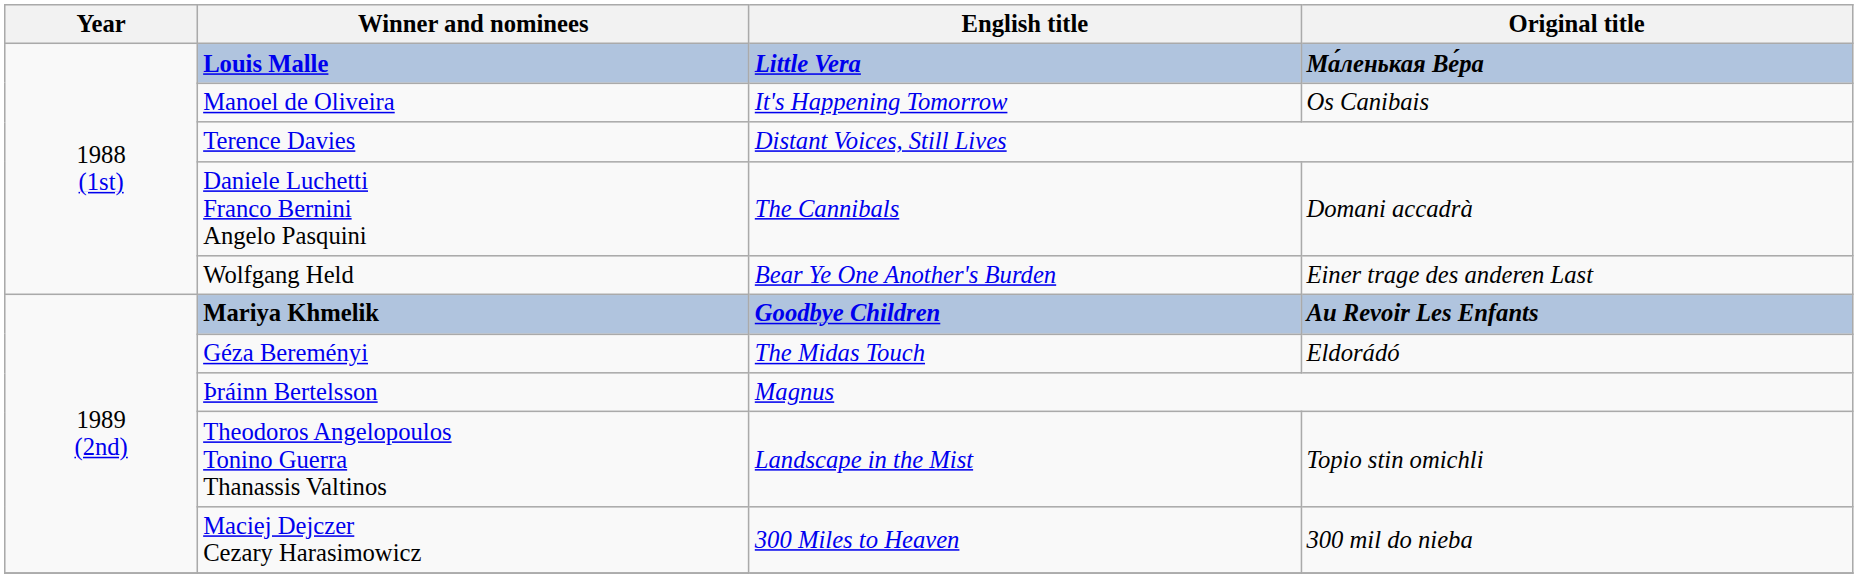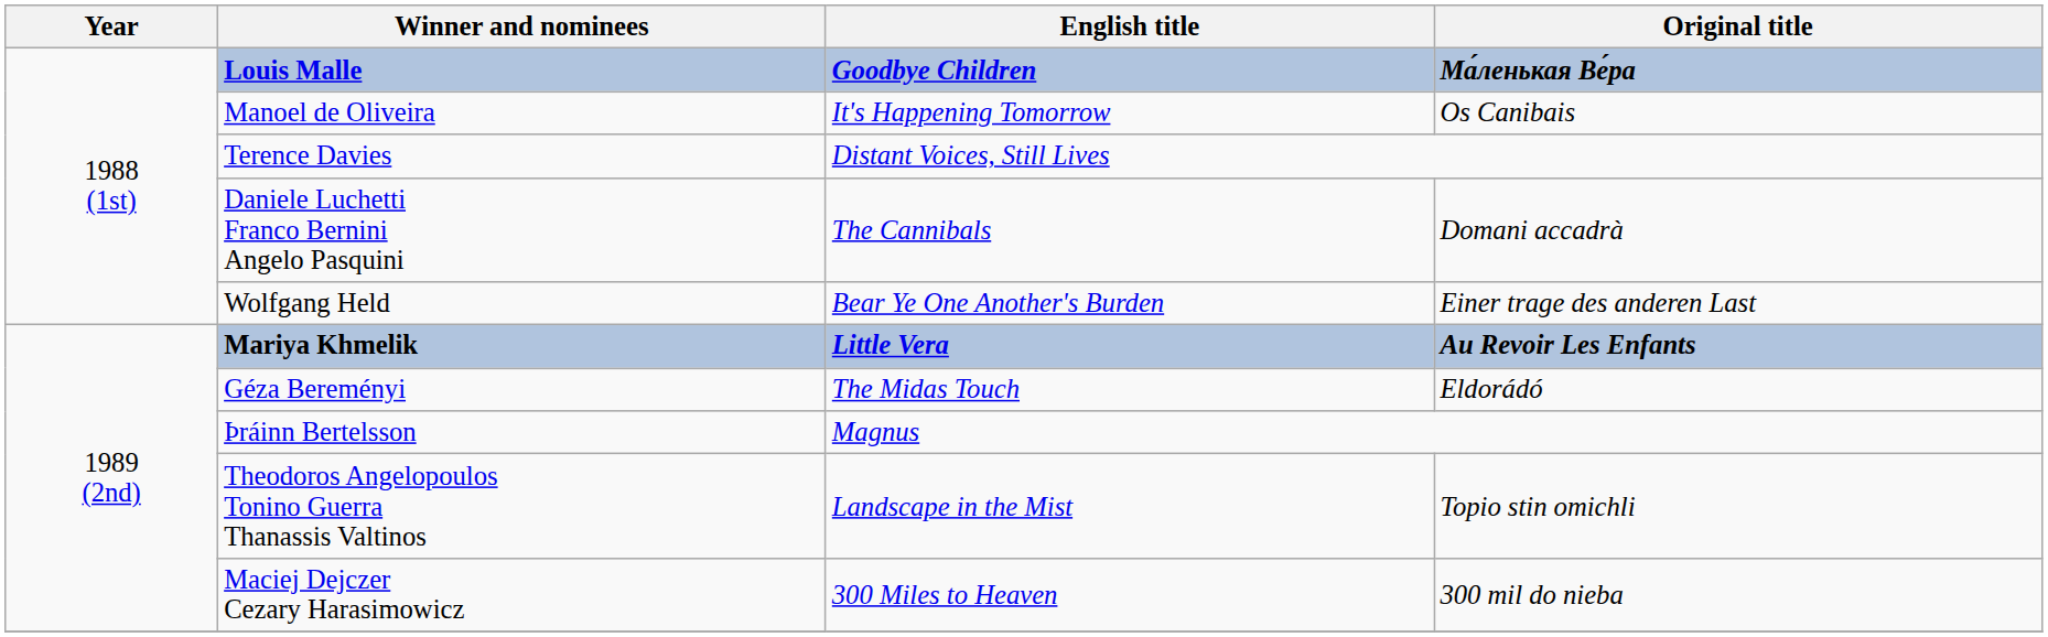 <table class="wikitable" width="95%" cellpadding="5">
 <tr>
 <th width="100"><strong>Year</strong></th>
 <th width="300"><strong>Winner and nominees</strong></th>
 <th width="300"><strong>English title</strong></th>
 <th width="300"><strong>Original title</strong></th>
 </tr>
 <tr>
 <td rowspan="5" style="text-align:center;">1988<br><a href='#'>(1st)</a></td>
 <td style="background:#B0C4DE;"><strong><a href='#'>Louis Malle</a></strong></td>
-<td style="background:#B0C4DE;"><strong><em><a href='#'>Little Vera </a></em></strong></td>
+<td style="background:#B0C4DE;"><strong><em><a href='#'>Goodbye Children</a></em></strong></td>
 <td style="background:#B0C4DE;"><strong><em>Ма́ленькая Ве́ра</em></strong></td>
 </tr>
 <tr>
 <td><a href='#'>Manoel de Oliveira</a></td>
 <td><em><a href='#'>It's Happening Tomorrow</a></em></td>
 <td><em>Os Canibais</em></td>
 </tr>
 <tr>
 <td><a href='#'>Terence Davies</a></td>
 <td colspan="2"><em><a href='#'>Distant Voices, Still Lives</a></em></td>
 </tr>
 <tr>
 <td><a href='#'>Daniele Luchetti</a><br> <a href='#'>Franco Bernini</a><br> Angelo Pasquini</td>
 <td><em><a href='#'>The Cannibals</a></em></td>
 <td><em>Domani accadrà</em></td>
 </tr>
 <tr>
 <td>Wolfgang Held</td>
 <td><em><a href='#'>Bear Ye One Another's Burden</a></em></td>
 <td><em>Einer trage des anderen Last</em></td>
 </tr>
 <tr>
 <td rowspan="5" style="text-align:center;">1989<br><a href='#'>(2nd)</a></td>
 <td style="background:#B0C4DE;"><strong>Mariya Khmelik</strong></td>
-<td style="background:#B0C4DE;"><strong><em><a href='#'>Goodbye Children</a></em></strong></td>
+<td style="background:#B0C4DE;"><strong><em><a href='#'>Little Vera </a></em></strong></td>
 <td style="background:#B0C4DE;"><strong><em>Au Revoir Les Enfants</em></strong></td>
 </tr>
 <tr>
 <td><a href='#'>Géza Bereményi</a></td>
 <td><em><a href='#'>The Midas Touch</a></em></td>
 <td><em>Eldorádó</em></td>
 </tr>
 <tr>
 <td><a href='#'>Þráinn Bertelsson</a></td>
 <td colspan="2"><em><a href='#'>Magnus</a></em></td>
 </tr>
 <tr>
 <td><a href='#'>Theodoros Angelopoulos</a><br> <a href='#'>Tonino Guerra</a><br> Thanassis Valtinos</td>
 <td><em><a href='#'>Landscape in the Mist</a></em></td>
 <td><em>Topio stin omichli</em></td>
 </tr>
 <tr>
 <td><a href='#'>Maciej Dejczer</a><br> Cezary Harasimowicz</td>
 <td><em><a href='#'>300 Miles to Heaven</a></em></td>
 <td><em>300 mil do nieba</em></td>
 </tr>
 <tr>
 </tr>
 </table>
